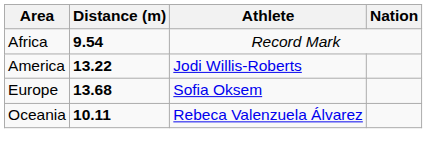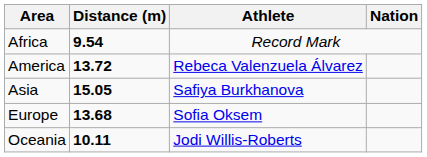 <table class="wikitable">
 <tr>
 <th>Area</th>
 <th>Distance (m)</th>
 <th>Athlete</th>
 <th>Nation</th>
 </tr>
 <tr>
 <td>Africa</td>
 <td><strong>9.54</strong></td>
 <td colspan="2" align="center"><em>Record Mark</em></td>
 </tr>
 <tr>
 <td>America</td>
-<td><strong>13.22</strong></td>
-<td><a href='#'>Jodi Willis-Roberts</a></td>
+<td><strong>13.72</strong></td>
+<td><a href='#'>Rebeca Valenzuela Álvarez</a></td>
+<td></td>
+</tr>
+<tr>
+<td>Asia</td>
+<td><strong>15.05</strong> </td>
+<td><a href='#'>Safiya Burkhanova</a></td>
 <td></td>
 </tr>
 <tr>
 <td>Europe</td>
 <td><strong>13.68</strong></td>
 <td><a href='#'>Sofia Oksem</a></td>
 <td></td>
 </tr>
 <tr>
 <td>Oceania</td>
 <td><strong>10.11</strong></td>
-<td><a href='#'>Rebeca Valenzuela Álvarez</a></td>
+<td><a href='#'>Jodi Willis-Roberts</a></td>
 <td></td>
 </tr>
 </table>
